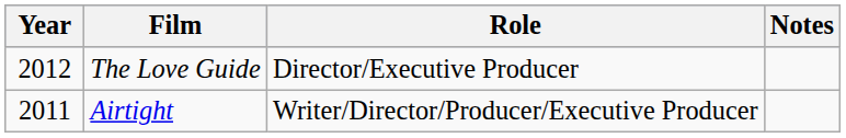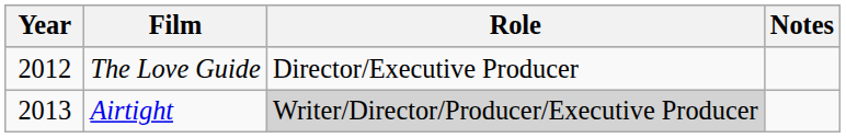 <table class="wikitable">
 <tr style="background:#B0C4DE;">
 <th>Year</th>
 <th>Film</th>
 <th>Role</th>
 <th>Notes</th>
 </tr>
 <tr>
 <td style="width:40px; text-align:center;">2012</td>
 <td><em>The Love Guide</em></td>
 <td>Director/Executive Producer</td>
 <td></td>
 </tr>
 <tr>
-<td style="width:40px; text-align:center;">2011</td>
+<td style="width:40px; text-align:center;">2013</td>
 <td><em><a href='#'>Airtight</a></em></td>
-<td>Writer/Director/Producer/Executive Producer</td>
+<td style="background: lightgrey;">Writer/Director/Producer/Executive Producer</td>
 <td></td>
 </tr>
 </table>
